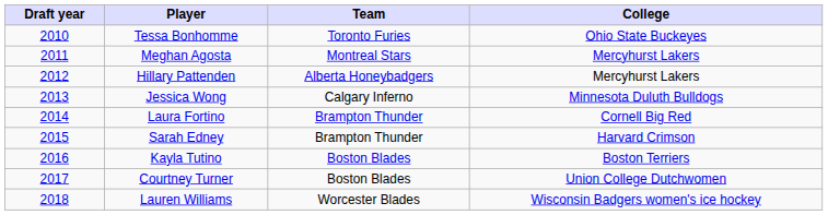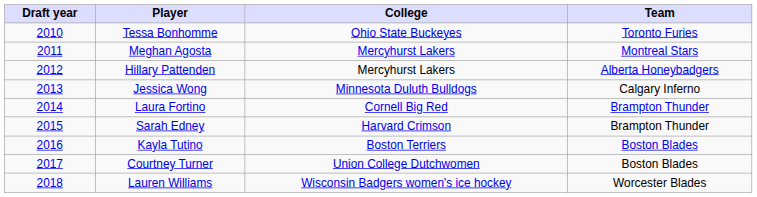 <table class="wikitable" style="width:80%;">
 <tr style="text-align:center; background:#ddf;">
 <td><strong>Draft year</strong></td>
 <td><strong>Player</strong></td>
+<td><strong>College</strong></td>
 <td><strong>Team</strong></td>
-<td><strong>College</strong></td>
 </tr>
 <tr style="text-align:center;">
 <td><a href='#'>2010</a></td>
 <td><a href='#'>Tessa Bonhomme</a></td>
+<td><a href='#'>Ohio State Buckeyes</a></td>
 <td><a href='#'>Toronto Furies</a></td>
-<td><a href='#'>Ohio State Buckeyes</a></td>
 </tr>
 <tr style="text-align:center;">
 <td><a href='#'>2011</a></td>
 <td><a href='#'>Meghan Agosta</a></td>
+<td><a href='#'>Mercyhurst Lakers</a></td>
 <td><a href='#'>Montreal Stars</a></td>
-<td><a href='#'>Mercyhurst Lakers</a></td>
 </tr>
 <tr style="text-align:center;">
 <td><a href='#'>2012</a></td>
 <td><a href='#'>Hillary Pattenden</a></td>
+<td>Mercyhurst Lakers</td>
 <td><a href='#'>Alberta Honeybadgers</a></td>
-<td>Mercyhurst Lakers</td>
 </tr>
 <tr style="text-align:center;">
 <td><a href='#'>2013</a></td>
 <td><a href='#'>Jessica Wong</a></td>
+<td><a href='#'>Minnesota Duluth Bulldogs</a></td>
 <td>Calgary Inferno</td>
-<td><a href='#'>Minnesota Duluth Bulldogs</a></td>
 </tr>
 <tr style="text-align:center;">
 <td><a href='#'>2014</a></td>
 <td><a href='#'>Laura Fortino</a></td>
+<td><a href='#'>Cornell Big Red</a></td>
 <td><a href='#'>Brampton Thunder</a></td>
-<td><a href='#'>Cornell Big Red</a></td>
 </tr>
 <tr style="text-align:center;">
 <td><a href='#'>2015</a></td>
 <td><a href='#'>Sarah Edney</a></td>
+<td><a href='#'>Harvard Crimson</a></td>
 <td>Brampton Thunder</td>
-<td><a href='#'>Harvard Crimson</a></td>
 </tr>
 <tr style="text-align:center;">
 <td><a href='#'>2016</a></td>
 <td><a href='#'>Kayla Tutino</a></td>
+<td><a href='#'>Boston Terriers</a></td>
 <td><a href='#'>Boston Blades</a></td>
-<td><a href='#'>Boston Terriers</a></td>
 </tr>
 <tr style="text-align:center;">
 <td><a href='#'>2017</a></td>
 <td><a href='#'>Courtney Turner</a></td>
+<td><a href='#'>Union College Dutchwomen</a></td>
 <td>Boston Blades</td>
-<td><a href='#'>Union College Dutchwomen</a></td>
 </tr>
 <tr style="text-align:center;">
 <td><a href='#'>2018</a></td>
 <td><a href='#'>Lauren Williams</a></td>
+<td><a href='#'>Wisconsin Badgers women's ice hockey</a></td>
 <td>Worcester Blades</td>
-<td><a href='#'>Wisconsin Badgers women's ice hockey</a></td>
 </tr>
 </table>
